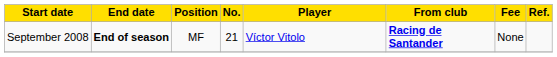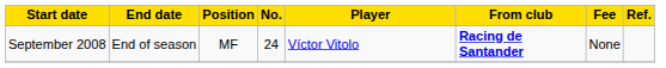 <table class="wikitable sortable">
 <tr>
 <th style="background:#FFDF00; color:black;"><strong>Start date</strong></th>
 <th style="background:#FFDF00; color:black;"><strong>End date</strong></th>
 <th style="background:#FFDF00; color:black;"><strong>Position</strong></th>
 <th style="background:#FFDF00; color:black;"><strong>No.</strong></th>
 <th style="background:#FFDF00; color:black;"; width=200><strong>Player</strong></th>
 <th style="background:#FFDF00; color:black;"; width=150><strong>From club</strong></th>
 <th style="background:#FFDF00; color:black;"><strong>Fee</strong></th>
 <th style="background:#FFDF00; color:black;"><strong>Ref.</strong></th>
 </tr>
 <tr>
 <td>September 2008</td>
-<td><strong>End of season</strong></td>
+<td>End of season</td>
 <td style="text-align:center;">MF</td>
-<td style="text-align:center;">21</td>
+<td style="text-align:center;">24</td>
 <td style="text-align:left;"> <a href='#'>Víctor Vitolo</a></td>
 <td style="text-align:left;"><strong> <a href='#'>Racing de Santander</a></strong></td>
 <td>None</td>
 <td></td>
 </tr>
 <tr>
 </tr>
 </table>
